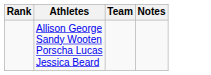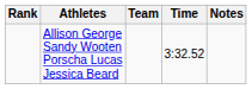 <table class="wikitable sortable">
 <tr>
 <th>Rank</th>
 <th>Athletes</th>
 <th>Team</th>
+<th>Time</th>
 <th>Notes</th>
 </tr>
 <tr>
 <td align=center></td>
 <td><a href='#'>Allison George</a><br><a href='#'>Sandy Wooten</a><br><a href='#'>Porscha Lucas</a><br><a href='#'>Jessica Beard</a></td>
 <td></td>
+<td>3:32.52</td>
 <td></td>
 </tr>
 </table>
